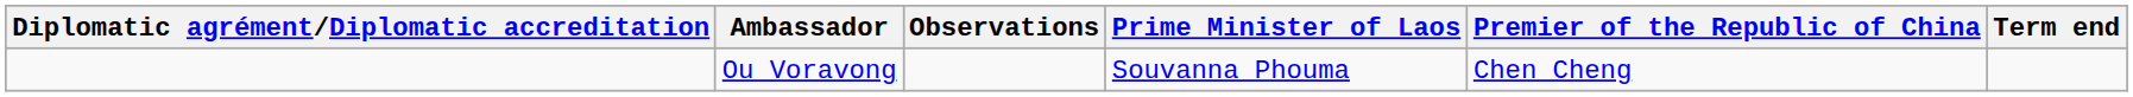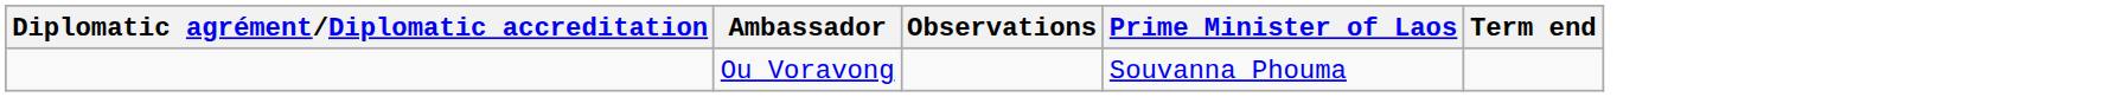 <table class="wikitable sortable">
 <tr>
 <th>Diplomatic <a href='#'>agrément</a>/<a href='#'>Diplomatic accreditation</a></th>
 <th>Ambassador</th>
 <th>Observations</th>
 <th><a href='#'>Prime Minister of Laos</a></th>
-<th><a href='#'>Premier of the Republic of China</a></th>
 <th>Term end</th>
 </tr>
 <tr>
 <td></td>
 <td><a href='#'>Ou Voravong</a></td>
 <td></td>
 <td><a href='#'>Souvanna Phouma</a></td>
-<td><a href='#'>Chen Cheng</a></td>
 <td></td>
 </tr>
 </table>
